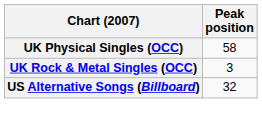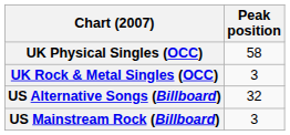 <table class="wikitable sortable plainrowheaders" style="text-align:center">
 <tr>
 <th>Chart (2007)</th>
 <th>Peak<br>position</th>
 </tr>
 <tr>
 <th scope="row">UK Physical Singles (<a href='#'>OCC</a>)</th>
 <td align="center">58</td>
 </tr>
 <tr>
 <th scope="row"><a href='#'>UK Rock & Metal Singles</a> (<a href='#'>OCC</a>)</th>
 <td align="center">3</td>
 </tr>
 <tr>
 <th scope="row">US <a href='#'>Alternative Songs</a> (<em><a href='#'>Billboard</a></em>)</th>
 <td align="center">32</td>
 </tr>
+<tr>
+<th scope="row">US <a href='#'>Mainstream Rock</a> (<em><a href='#'>Billboard</a></em>)</th>
+<td align="center">3</td>
+</tr>
 </table>
